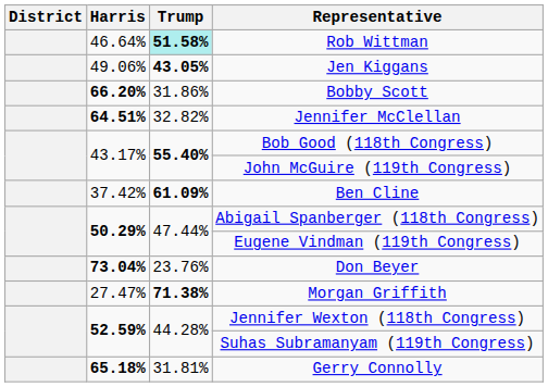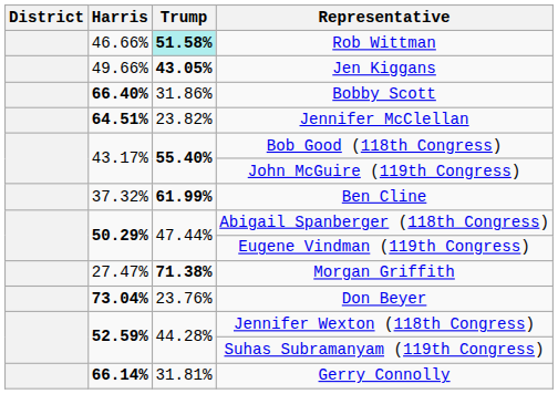 <table class="wikitable">
 <tr>
 <th>District</th>
 <th>Harris</th>
 <th>Trump</th>
 <th>Representative</th>
 </tr>
 <tr align="center">
 <th></th>
-<td>46.64%</td>
+<td>46.66%</td>
 <td style="background: paleturquoise;"><strong>51.58%</strong></td>
 <td><a href='#'>Rob Wittman</a></td>
 </tr>
 <tr align="center">
 <th></th>
-<td>49.06%</td>
+<td>49.66%</td>
 <td><strong>43.05%</strong></td>
 <td><a href='#'>Jen Kiggans</a></td>
 </tr>
 <tr align="center">
 <th></th>
-<td><strong>66.20%</strong></td>
+<td><strong>66.40%</strong></td>
 <td>31.86%</td>
 <td><a href='#'>Bobby Scott</a></td>
 </tr>
 <tr align="center">
 <th></th>
 <td><strong>64.51%</strong></td>
-<td>32.82%</td>
+<td>23.82%</td>
 <td><a href='#'>Jennifer McClellan</a></td>
 </tr>
 <tr align="center">
 <th rowspan="2" ></th>
 <td rowspan="2">43.17%</td>
 <td rowspan="2"><strong>55.40%</strong></td>
 <td><a href='#'>Bob Good</a> (<a href='#'>118th Congress</a>)</td>
 </tr>
 <tr align="center">
 <td><a href='#'>John McGuire</a> (<a href='#'>119th Congress</a>)</td>
 </tr>
 <tr align="center">
 <th></th>
-<td>37.42%</td>
-<td><strong>61.09%</strong></td>
+<td>37.32%</td>
+<td><strong>61.99%</strong></td>
 <td><a href='#'>Ben Cline</a></td>
 </tr>
 <tr align="center">
 <th rowspan="2" ></th>
 <td rowspan="2"><strong>50.29%</strong></td>
 <td rowspan="2">47.44%</td>
 <td><a href='#'>Abigail Spanberger</a> (<a href='#'>118th Congress</a>)</td>
 </tr>
 <tr align="center">
 <td><a href='#'>Eugene Vindman</a> (<a href='#'>119th Congress</a>)</td>
 </tr>
 <tr align="center">
 <th></th>
+<td>27.47%</td>
+<td><strong>71.38%</strong></td>
+<td><a href='#'>Morgan Griffith</a></td>
+</tr>
+<tr align="center">
+<th></th>
 <td><strong>73.04%</strong></td>
 <td>23.76%</td>
 <td><a href='#'>Don Beyer</a></td>
-</tr>
-<tr align="center">
-<th></th>
-<td>27.47%</td>
-<td><strong>71.38%</strong></td>
-<td><a href='#'>Morgan Griffith</a></td>
 </tr>
 <tr align="center">
 <th rowspan="2" ></th>
 <td rowspan="2"><strong>52.59%</strong></td>
 <td rowspan="2">44.28%</td>
 <td><a href='#'>Jennifer Wexton</a> (<a href='#'>118th Congress</a>)</td>
 </tr>
 <tr align="center">
 <td><a href='#'>Suhas Subramanyam</a> (<a href='#'>119th Congress</a>)</td>
 </tr>
 <tr align="center">
 <th></th>
-<td><strong>65.18%</strong></td>
+<td><strong>66.14%</strong></td>
 <td>31.81%</td>
 <td><a href='#'>Gerry Connolly</a></td>
 </tr>
 </table>
